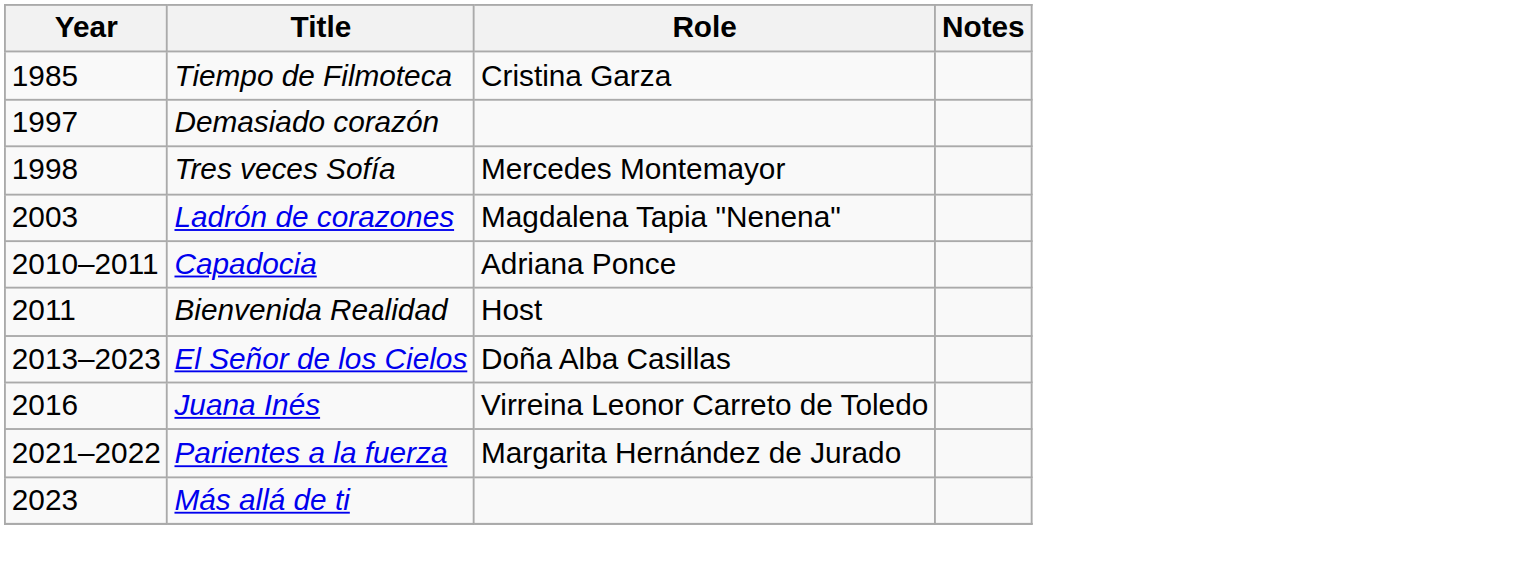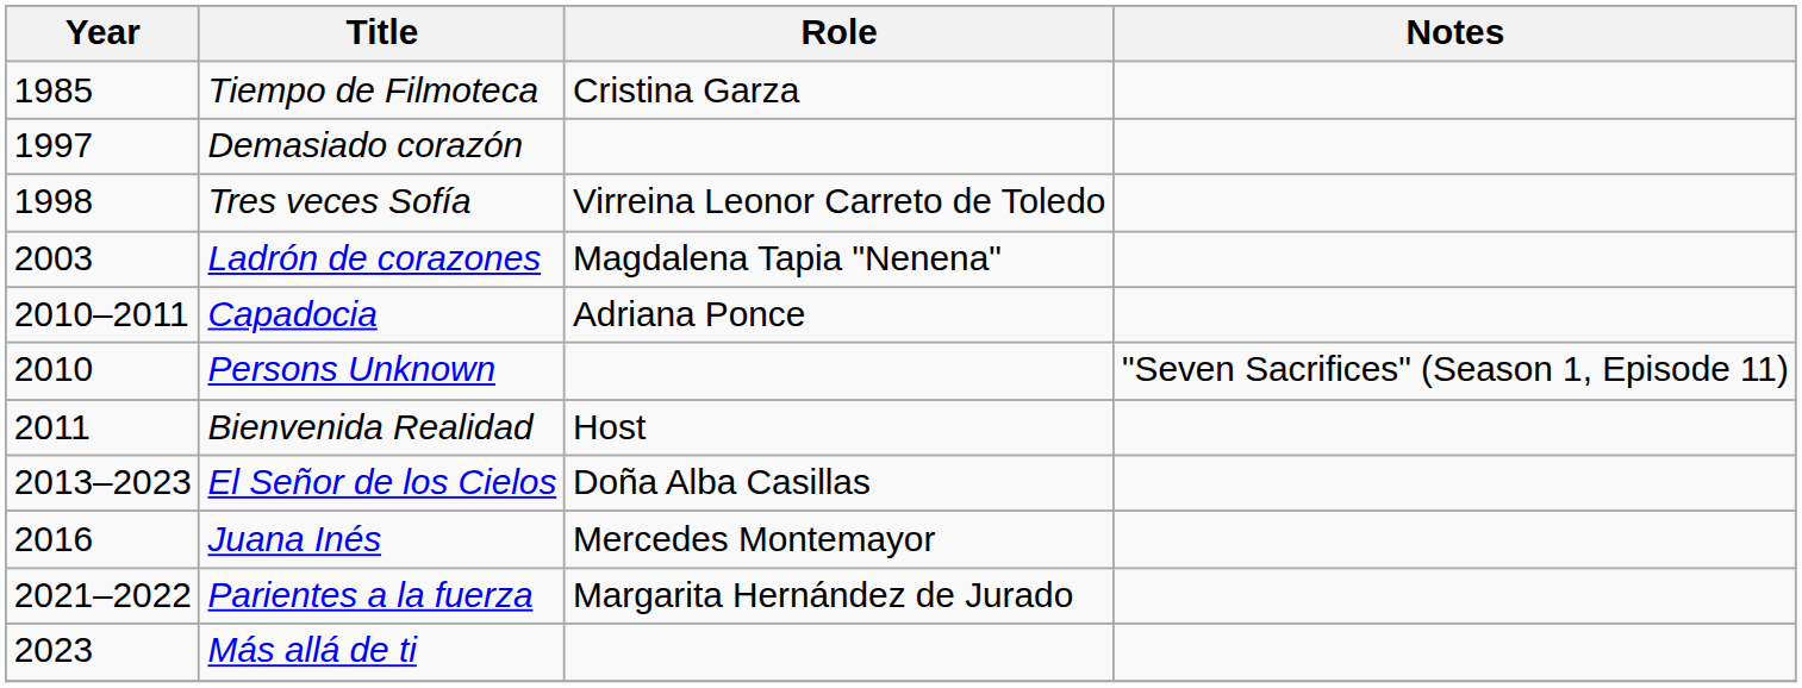 <table class="wikitable sortable">
 <tr>
 <th>Year</th>
 <th>Title</th>
 <th>Role</th>
 <th>Notes</th>
 </tr>
 <tr>
 <td>1985</td>
 <td><em>Tiempo de Filmoteca</em></td>
 <td>Cristina Garza</td>
 <td></td>
 </tr>
 <tr>
 <td>1997</td>
 <td><em>Demasiado corazón</em></td>
 <td></td>
 <td></td>
 </tr>
 <tr>
 <td>1998</td>
 <td><em>Tres veces Sofía</em></td>
-<td>Mercedes Montemayor</td>
+<td>Virreina Leonor Carreto de Toledo</td>
 <td></td>
 </tr>
 <tr>
 <td>2003</td>
 <td><em><a href='#'>Ladrón de corazones</a></em></td>
 <td>Magdalena Tapia "Nenena"</td>
 <td></td>
 </tr>
 <tr>
 <td>2010–2011</td>
 <td><em><a href='#'>Capadocia</a></em></td>
 <td>Adriana Ponce</td>
 <td></td>
+</tr>
+<tr>
+<td>2010</td>
+<td><em><a href='#'>Persons Unknown</a></em></td>
+<td></td>
+<td>"Seven Sacrifices" (Season 1, Episode 11)</td>
 </tr>
 <tr>
 <td>2011</td>
 <td><em>Bienvenida Realidad</em></td>
 <td>Host</td>
 <td></td>
 </tr>
 <tr>
 <td>2013–2023</td>
 <td><em><a href='#'>El Señor de los Cielos</a></em></td>
 <td>Doña Alba Casillas</td>
 <td></td>
 </tr>
 <tr>
 <td>2016</td>
 <td><em><a href='#'>Juana Inés</a></em></td>
-<td>Virreina Leonor Carreto de Toledo</td>
+<td>Mercedes Montemayor</td>
 <td></td>
 </tr>
 <tr>
 <td>2021–2022</td>
 <td><em><a href='#'>Parientes a la fuerza</a></em></td>
 <td>Margarita Hernández de Jurado</td>
 <td></td>
 </tr>
 <tr>
 <td>2023</td>
 <td><em><a href='#'>Más allá de ti</a></em></td>
 <td></td>
 <td></td>
 </tr>
 <tr>
 </tr>
 </table>
